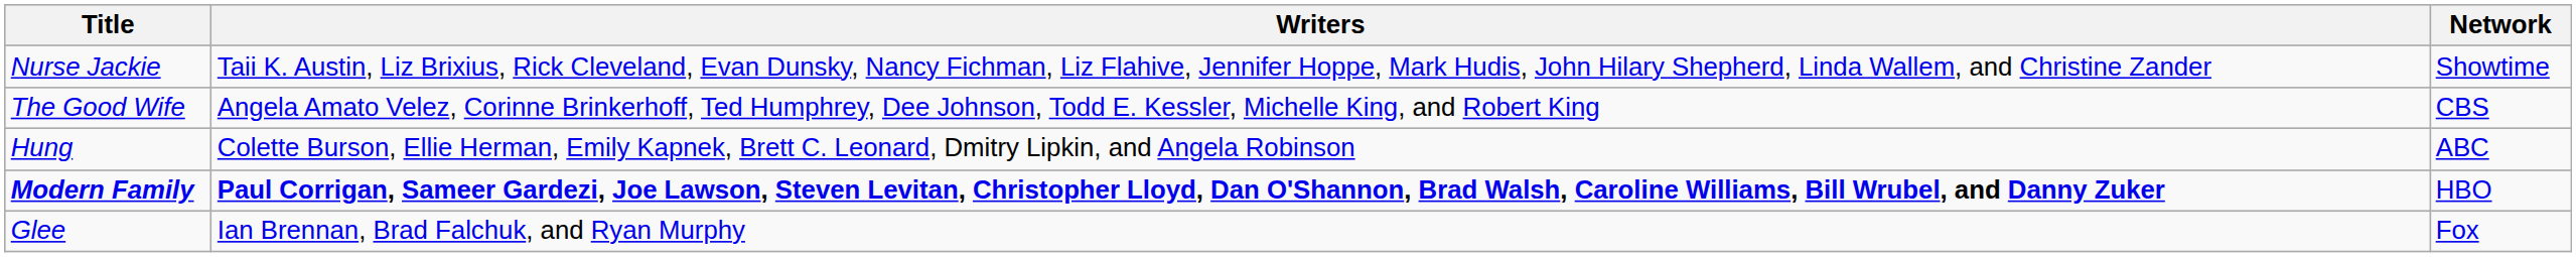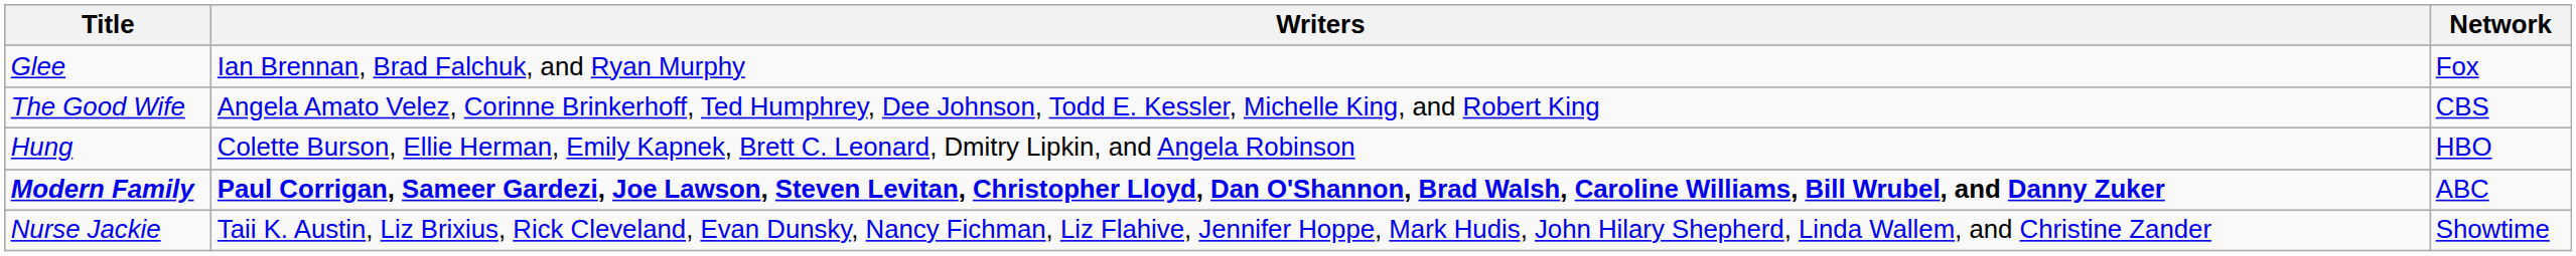 <table class="wikitable" style="width:100%;">
 <tr>
 <th style="width:120px;">Title</th>
 <th>Writers</th>
 <th style="width:80px;">Network</th>
 </tr>
 <tr>
-<td><em><a href='#'>Nurse Jackie</a></em></td>
-<td><a href='#'>Taii K. Austin</a>, <a href='#'>Liz Brixius</a>, <a href='#'>Rick Cleveland</a>, <a href='#'>Evan Dunsky</a>, <a href='#'>Nancy Fichman</a>, <a href='#'>Liz Flahive</a>, <a href='#'>Jennifer Hoppe</a>, <a href='#'>Mark Hudis</a>, <a href='#'>John Hilary Shepherd</a>, <a href='#'>Linda Wallem</a>, and <a href='#'>Christine Zander</a></td>
-<td><a href='#'>Showtime</a></td>
+<td><em><a href='#'>Glee</a></em></td>
+<td><a href='#'>Ian Brennan</a>, <a href='#'>Brad Falchuk</a>, and <a href='#'>Ryan Murphy</a></td>
+<td><a href='#'>Fox</a></td>
 </tr>
 <tr>
 <td><em><a href='#'>The Good Wife</a></em></td>
 <td><a href='#'>Angela Amato Velez</a>, <a href='#'>Corinne Brinkerhoff</a>, <a href='#'>Ted Humphrey</a>, <a href='#'>Dee Johnson</a>, <a href='#'>Todd E. Kessler</a>, <a href='#'>Michelle King</a>, and <a href='#'>Robert King</a></td>
 <td><a href='#'>CBS</a></td>
 </tr>
 <tr>
 <td><em><a href='#'>Hung</a></em></td>
 <td><a href='#'>Colette Burson</a>, <a href='#'>Ellie Herman</a>, <a href='#'>Emily Kapnek</a>, <a href='#'>Brett C. Leonard</a>, Dmitry Lipkin, and <a href='#'>Angela Robinson</a></td>
-<td><a href='#'>ABC</a></td>
+<td><a href='#'>HBO</a></td>
 </tr>
 <tr>
 <td><strong><em><a href='#'>Modern Family</a></em></strong></td>
 <td><strong><a href='#'>Paul Corrigan</a>, <a href='#'>Sameer Gardezi</a>, <a href='#'>Joe Lawson</a>, <a href='#'>Steven Levitan</a>, <a href='#'>Christopher Lloyd</a>, <a href='#'>Dan O'Shannon</a>, <a href='#'>Brad Walsh</a>, <a href='#'>Caroline Williams</a>, <a href='#'>Bill Wrubel</a>, and <a href='#'>Danny Zuker</a></strong></td>
-<td><a href='#'>HBO</a></td>
+<td><a href='#'>ABC</a></td>
 </tr>
 <tr>
-<td><em><a href='#'>Glee</a></em></td>
-<td><a href='#'>Ian Brennan</a>, <a href='#'>Brad Falchuk</a>, and <a href='#'>Ryan Murphy</a></td>
-<td><a href='#'>Fox</a></td>
+<td><em><a href='#'>Nurse Jackie</a></em></td>
+<td><a href='#'>Taii K. Austin</a>, <a href='#'>Liz Brixius</a>, <a href='#'>Rick Cleveland</a>, <a href='#'>Evan Dunsky</a>, <a href='#'>Nancy Fichman</a>, <a href='#'>Liz Flahive</a>, <a href='#'>Jennifer Hoppe</a>, <a href='#'>Mark Hudis</a>, <a href='#'>John Hilary Shepherd</a>, <a href='#'>Linda Wallem</a>, and <a href='#'>Christine Zander</a></td>
+<td><a href='#'>Showtime</a></td>
 </tr>
 </table>
